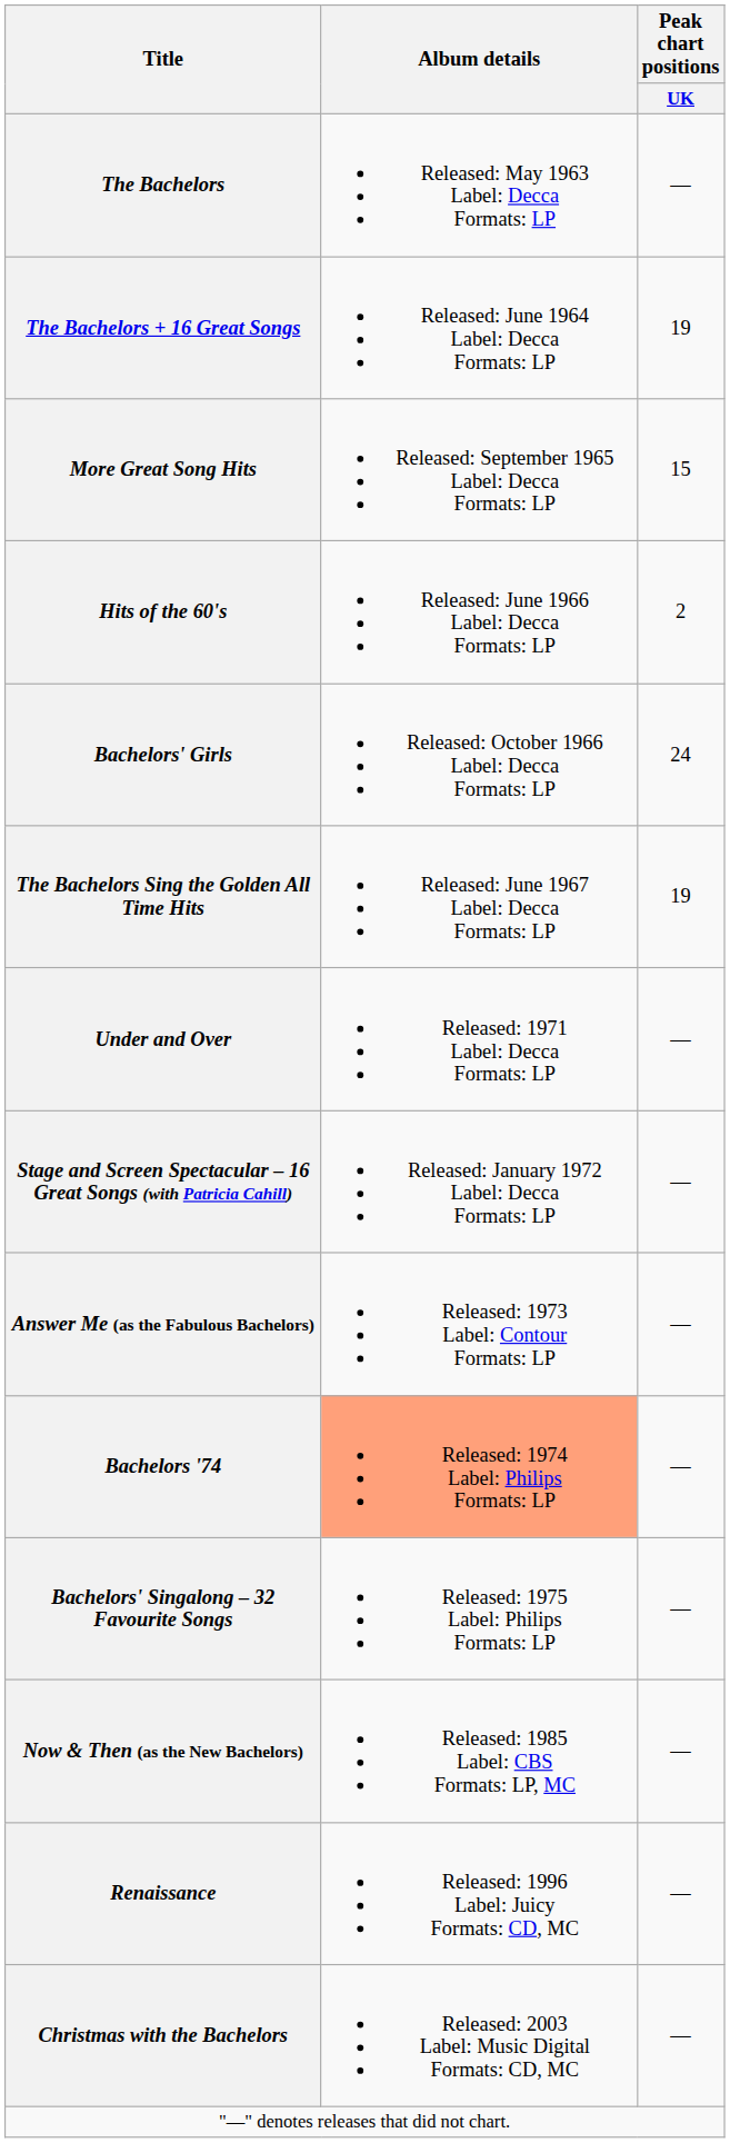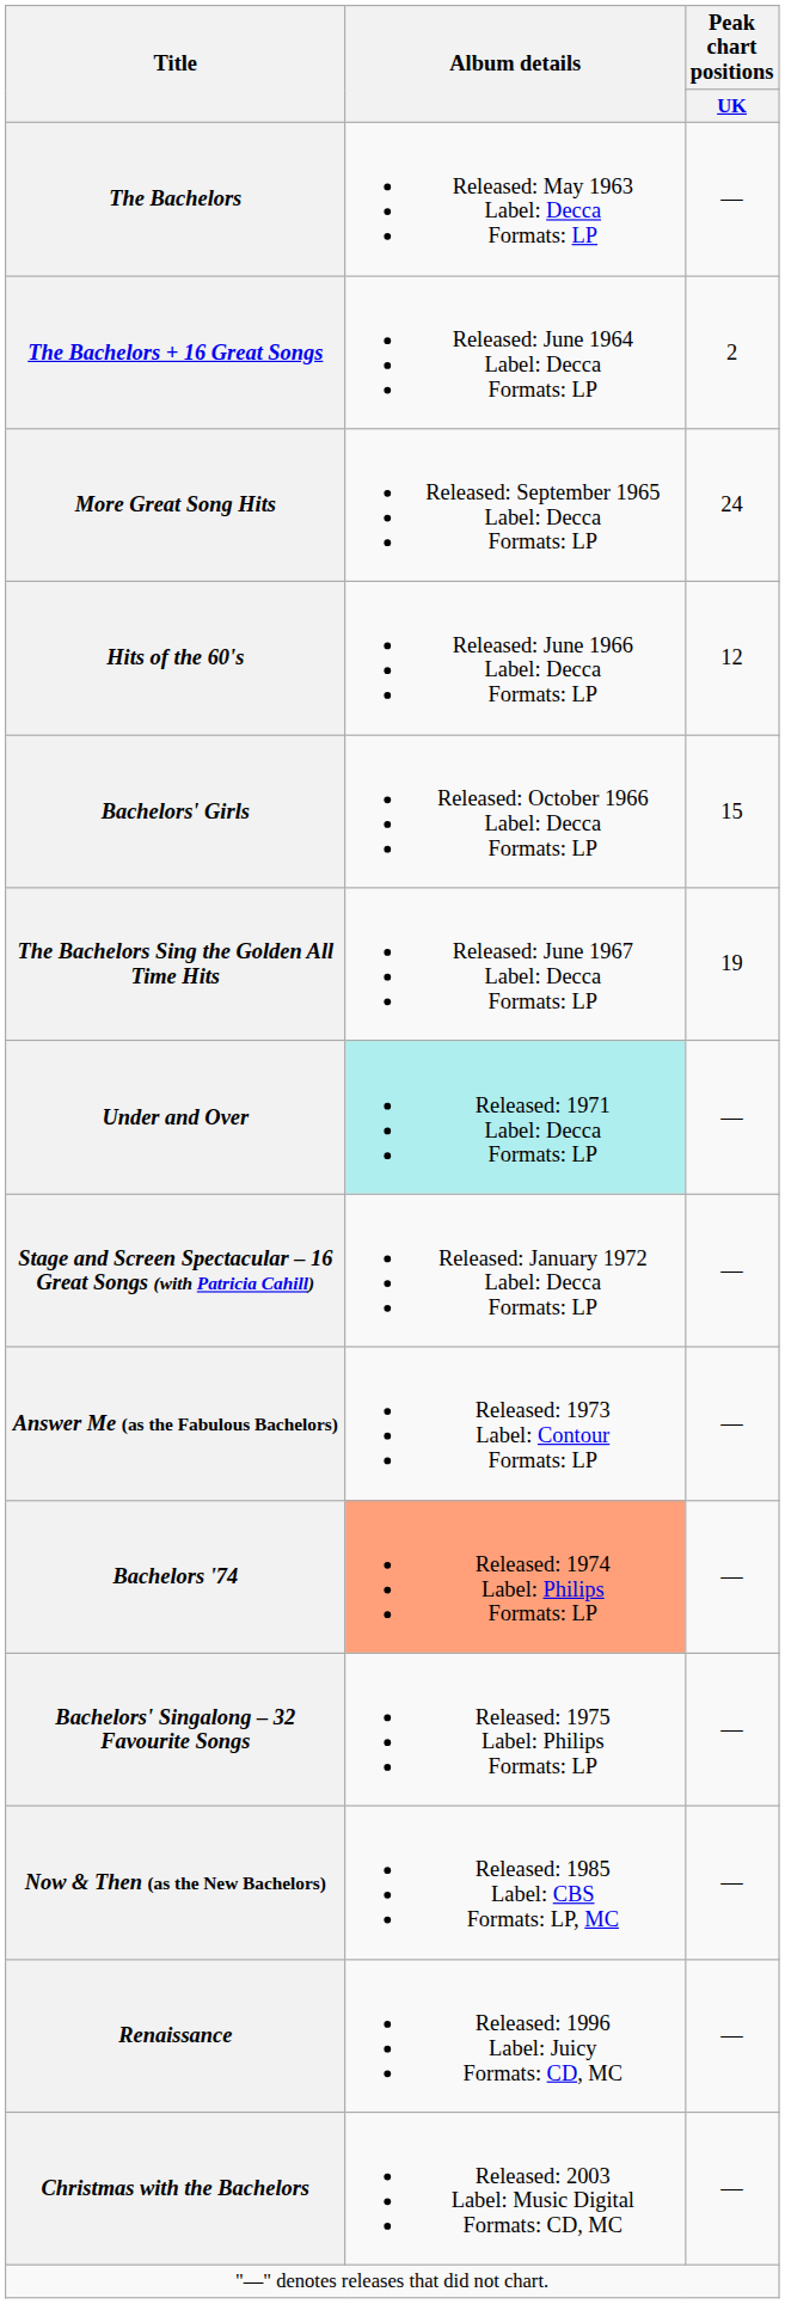 <table class="wikitable plainrowheaders" style="text-align:center;">
 <tr>
 <th rowspan="2" scope="col" style="width:15em;">Title</th>
 <th rowspan="2" scope="col" style="width:15em;">Album details</th>
 <th>Peak chart positions</th>
 </tr>
 <tr>
 <th scope="col" style="width:2em;font-size:90%;"><a href='#'>UK</a><br></th>
 </tr>
 <tr>
 <th scope="row"><em>The Bachelors</em></th>
 <td><br><ul><li>Released: May 1963</li><li>Label: <a href='#'>Decca</a></li><li>Formats: <a href='#'>LP</a></li></ul></td>
 <td>—</td>
 </tr>
 <tr>
 <th scope="row"><em><a href='#'>The Bachelors + 16 Great Songs</a></em></th>
 <td><br><ul><li>Released: June 1964</li><li>Label: Decca</li><li>Formats: LP</li></ul></td>
-<td>19</td>
+<td>2</td>
 </tr>
 <tr>
 <th scope="row"><em>More Great Song Hits</em></th>
 <td><br><ul><li>Released: September 1965</li><li>Label: Decca</li><li>Formats: LP</li></ul></td>
-<td>15</td>
+<td>24</td>
 </tr>
 <tr>
 <th scope="row"><em>Hits of the 60's</em></th>
 <td><br><ul><li>Released: June 1966</li><li>Label: Decca</li><li>Formats: LP</li></ul></td>
-<td>2</td>
+<td>12</td>
 </tr>
 <tr>
 <th scope="row"><em>Bachelors' Girls</em></th>
 <td><br><ul><li>Released: October 1966</li><li>Label: Decca</li><li>Formats: LP</li></ul></td>
-<td>24</td>
+<td>15</td>
 </tr>
 <tr>
 <th scope="row"><em>The Bachelors Sing the Golden All Time Hits</em></th>
 <td><br><ul><li>Released: June 1967</li><li>Label: Decca</li><li>Formats: LP</li></ul></td>
 <td>19</td>
 </tr>
 <tr>
 <th scope="row"><em>Under and Over</em></th>
-<td><br><ul><li>Released: 1971</li><li>Label: Decca</li><li>Formats: LP</li></ul></td>
+<td style="background: paleturquoise;"><br><ul><li>Released: 1971</li><li>Label: Decca</li><li>Formats: LP</li></ul></td>
 <td>—</td>
 </tr>
 <tr>
 <th scope="row"><em>Stage and Screen Spectacular – 16 Great Songs <small>(with <a href='#'>Patricia Cahill</a>)</small></em></th>
 <td><br><ul><li>Released: January 1972</li><li>Label: Decca</li><li>Formats: LP</li></ul></td>
 <td>—</td>
 </tr>
 <tr>
 <th scope="row"><em>Answer Me</em> <small>(as the Fabulous Bachelors)</small></th>
 <td><br><ul><li>Released: 1973</li><li>Label: <a href='#'>Contour</a></li><li>Formats: LP</li></ul></td>
 <td>—</td>
 </tr>
 <tr>
 <th scope="row"><em>Bachelors '74</em></th>
 <td style="background: lightsalmon;"><br><ul><li>Released: 1974</li><li>Label: <a href='#'>Philips</a></li><li>Formats: LP</li></ul></td>
 <td>—</td>
 </tr>
 <tr>
 <th scope="row"><em>Bachelors' Singalong – 32 Favourite Songs</em></th>
 <td><br><ul><li>Released: 1975</li><li>Label: Philips</li><li>Formats: LP</li></ul></td>
 <td>—</td>
 </tr>
 <tr>
 <th scope="row"><em>Now & Then</em> <small>(as the New Bachelors)</small></th>
 <td><br><ul><li>Released: 1985</li><li>Label: <a href='#'>CBS</a></li><li>Formats: LP, <a href='#'>MC</a></li></ul></td>
 <td>—</td>
 </tr>
 <tr>
 <th scope="row"><em>Renaissance</em></th>
 <td><br><ul><li>Released: 1996</li><li>Label: Juicy</li><li>Formats: <a href='#'>CD</a>, MC</li></ul></td>
 <td>—</td>
 </tr>
 <tr>
 <th scope="row"><em>Christmas with the Bachelors</em></th>
 <td><br><ul><li>Released: 2003</li><li>Label: Music Digital</li><li>Formats: CD, MC</li></ul></td>
 <td>—</td>
 </tr>
 <tr>
 <td colspan="3" style="font-size:90%">"—" denotes releases that did not chart.</td>
 </tr>
 </table>
